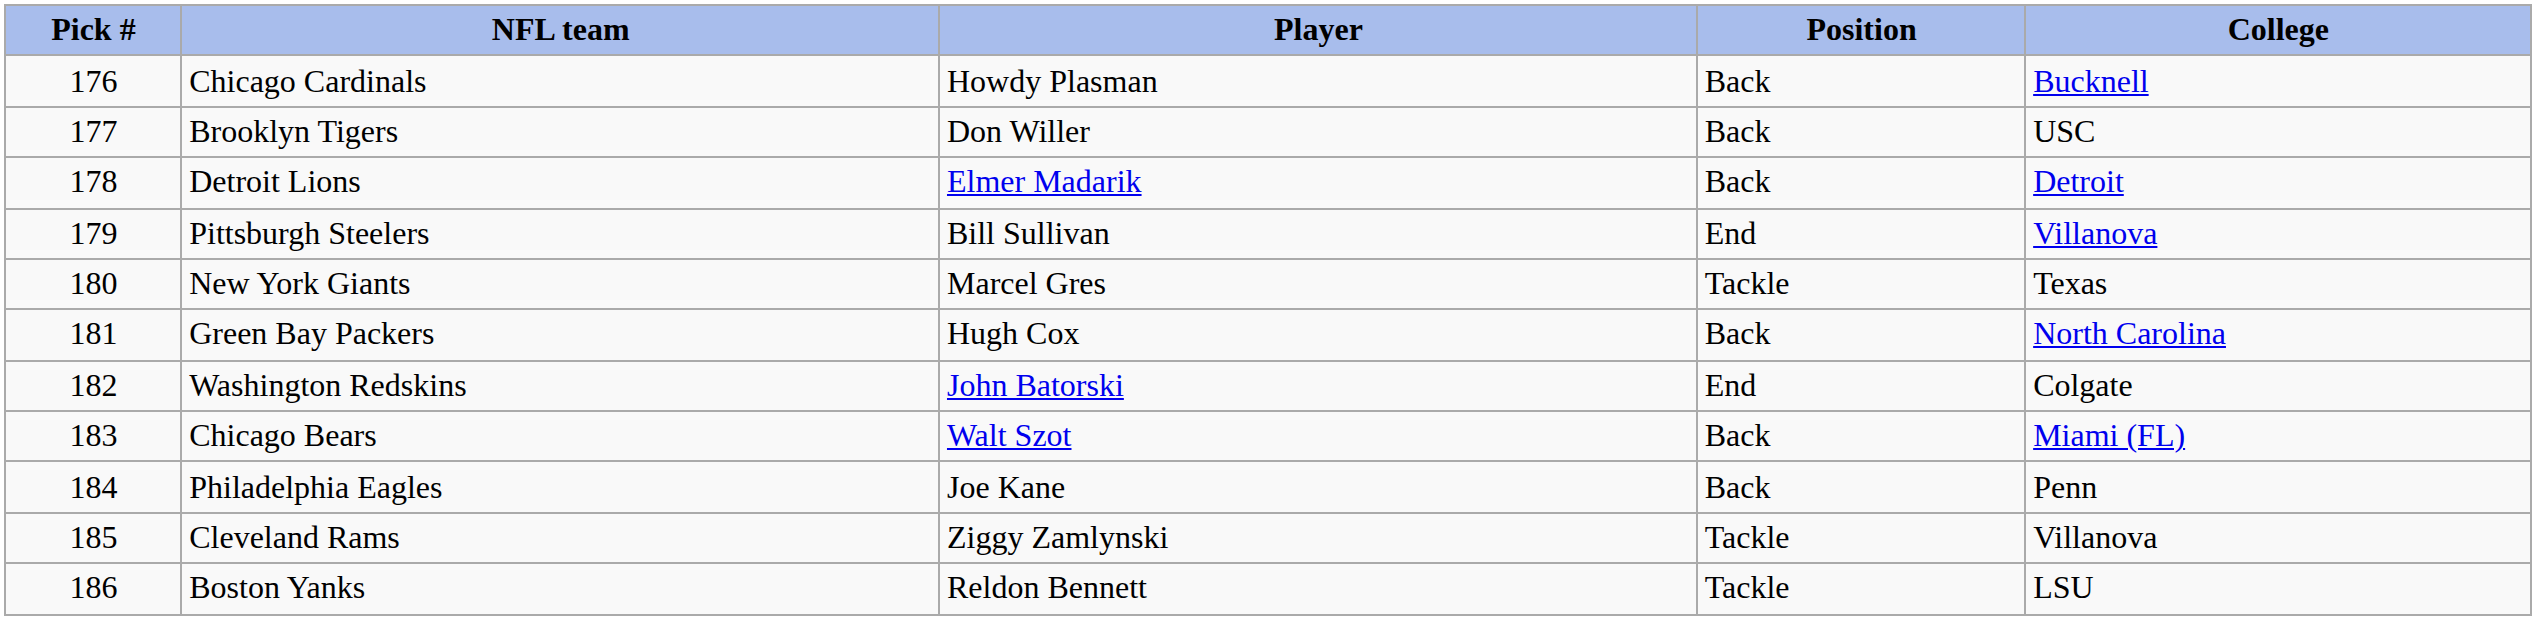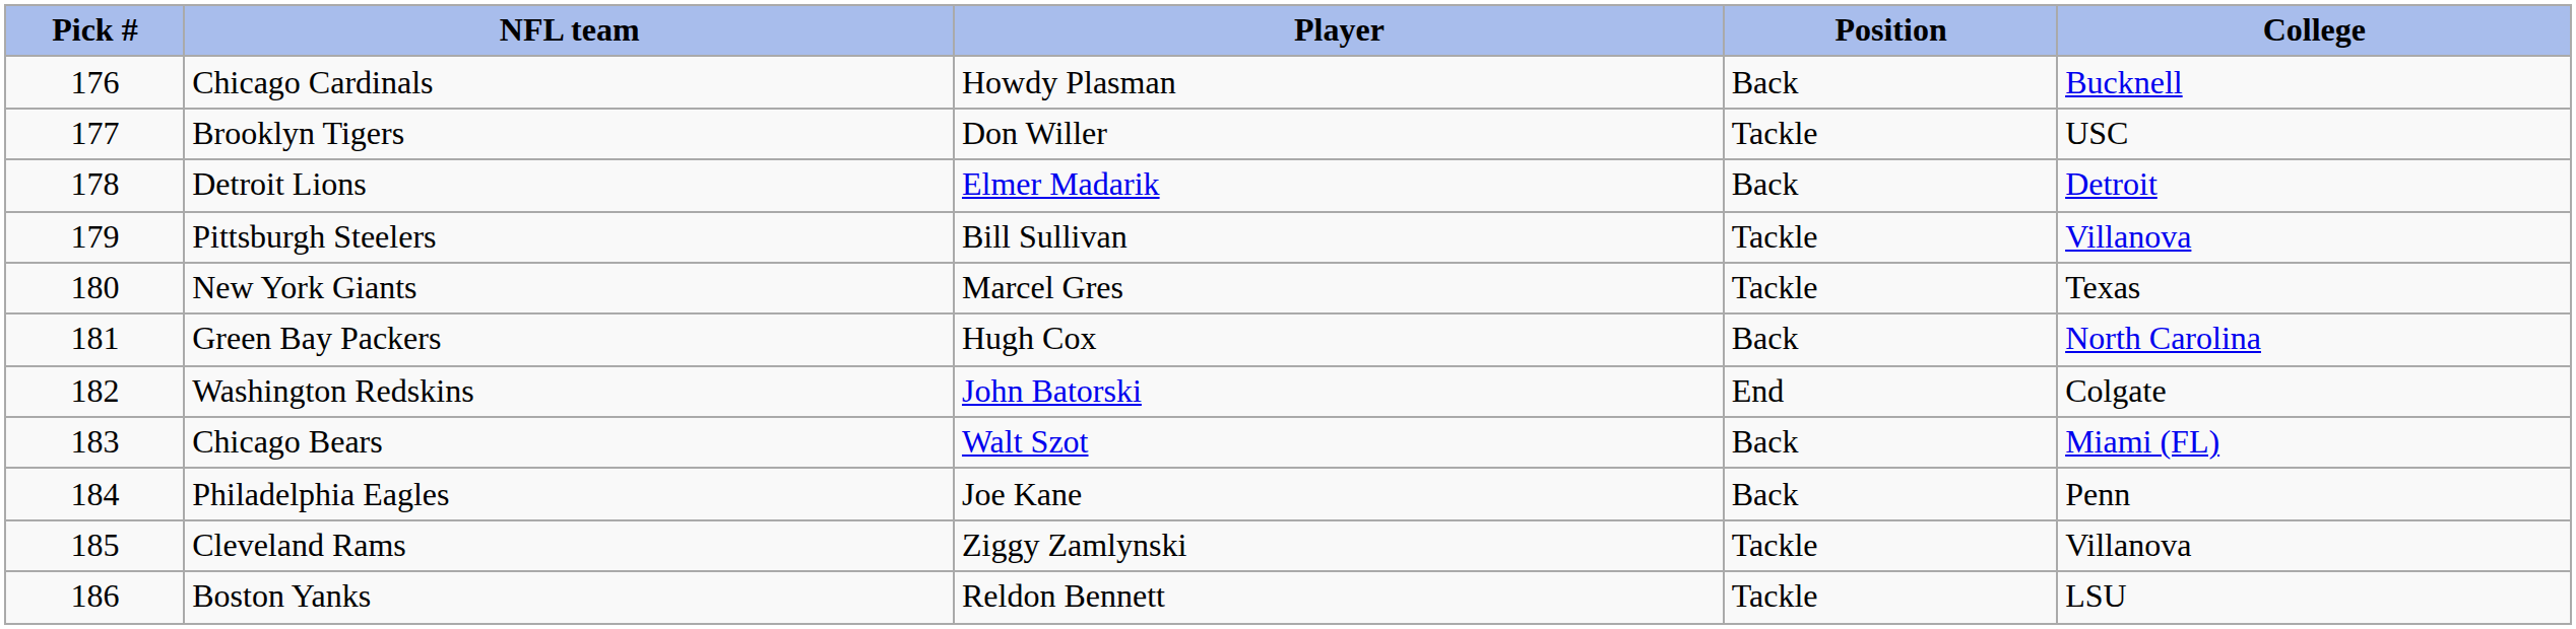 <table class="wikitable sortable sortable" style="width: 100%">
 <tr>
 <th style="background:#A8BDEC;" width=7%>Pick #</th>
 <th width=30% style="background:#A8BDEC;">NFL team</th>
 <th width=30% style="background:#A8BDEC;">Player</th>
 <th width=13% style="background:#A8BDEC;">Position</th>
 <th style="background:#A8BDEC;">College</th>
 </tr>
 <tr>
 <td align=center>176</td>
 <td>Chicago Cardinals</td>
 <td>Howdy Plasman</td>
 <td>Back</td>
 <td><a href='#'>Bucknell</a></td>
 </tr>
 <tr>
 <td align=center>177</td>
 <td>Brooklyn Tigers</td>
 <td>Don Willer</td>
-<td>Back</td>
+<td>Tackle</td>
 <td>USC</td>
 </tr>
 <tr>
 <td align=center>178</td>
 <td>Detroit Lions</td>
 <td><a href='#'>Elmer Madarik</a></td>
 <td>Back</td>
 <td><a href='#'>Detroit</a></td>
 </tr>
 <tr>
 <td align=center>179</td>
 <td>Pittsburgh Steelers</td>
 <td>Bill Sullivan</td>
-<td>End</td>
+<td>Tackle</td>
 <td><a href='#'>Villanova</a></td>
 </tr>
 <tr>
 <td align=center>180</td>
 <td>New York Giants</td>
 <td>Marcel Gres</td>
 <td>Tackle</td>
 <td>Texas</td>
 </tr>
 <tr>
 <td align=center>181</td>
 <td>Green Bay Packers</td>
 <td>Hugh Cox</td>
 <td>Back</td>
 <td><a href='#'>North Carolina</a></td>
 </tr>
 <tr>
 <td align=center>182</td>
 <td>Washington Redskins</td>
 <td><a href='#'>John Batorski</a></td>
 <td>End</td>
 <td>Colgate</td>
 </tr>
 <tr>
 <td align=center>183</td>
 <td>Chicago Bears</td>
 <td><a href='#'>Walt Szot</a></td>
 <td>Back</td>
 <td><a href='#'>Miami (FL)</a></td>
 </tr>
 <tr>
 <td align=center>184</td>
 <td>Philadelphia Eagles</td>
 <td>Joe Kane</td>
 <td>Back</td>
 <td>Penn</td>
 </tr>
 <tr>
 <td align=center>185</td>
 <td>Cleveland Rams</td>
 <td>Ziggy Zamlynski</td>
 <td>Tackle</td>
 <td>Villanova</td>
 </tr>
 <tr>
 <td align=center>186</td>
 <td>Boston Yanks</td>
 <td>Reldon Bennett</td>
 <td>Tackle</td>
 <td>LSU</td>
 </tr>
 </table>
